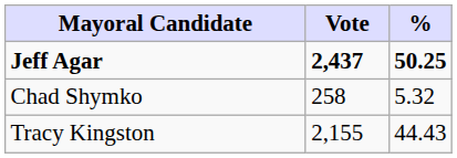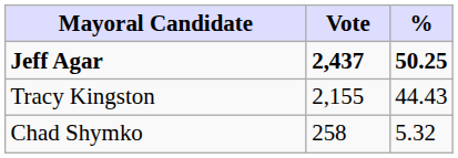 <table class="wikitable">
 <tr>
 <th style="background:#ddf; width:200px;">Mayoral Candidate</th>
 <th style="background:#ddf; width:50px;">Vote</th>
 <th style="background:#ddf; width:30px;">%</th>
 </tr>
 <tr>
 <td><strong>Jeff Agar</strong></td>
 <td><strong>2,437</strong></td>
 <td><strong>50.25</strong></td>
 </tr>
 <tr>
+<td>Tracy Kingston</td>
+<td>2,155</td>
+<td>44.43</td>
+</tr>
+<tr>
 <td>Chad Shymko</td>
 <td>258</td>
 <td>5.32</td>
 </tr>
-<tr>
-<td>Tracy Kingston</td>
-<td>2,155</td>
-<td>44.43</td>
-</tr>
 </table>
